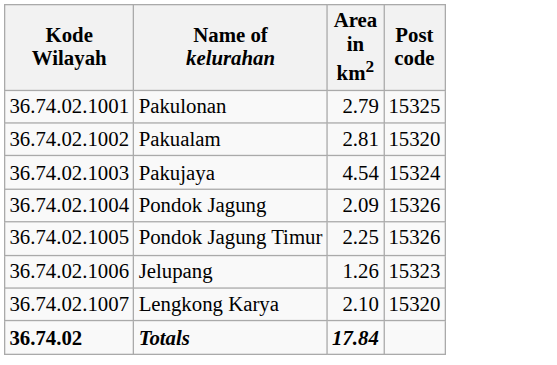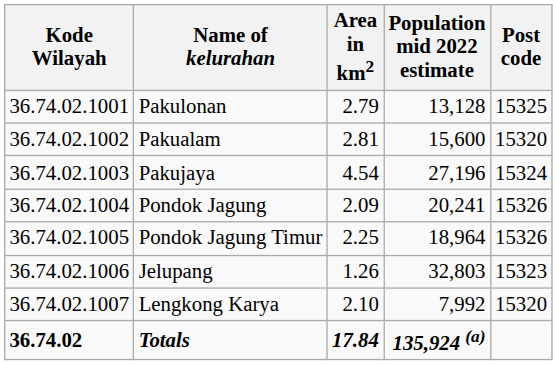 <table class="wikitable">
 <tr>
 <th>Kode <br>Wilayah</th>
 <th>Name of <br> <em>kelurahan</em></th>
 <th>Area <br>in <br>km<sup>2</sup></th>
+<th>Population<br>mid 2022<br>estimate</th>
 <th>Post<br>code</th>
 </tr>
 <tr>
 <td>36.74.02.1001</td>
 <td>Pakulonan</td>
 <td align="right">2.79</td>
+<td align="right">13,128</td>
 <td>15325</td>
 </tr>
 <tr>
 <td>36.74.02.1002</td>
 <td>Pakualam</td>
 <td align="right">2.81</td>
+<td align="right">15,600</td>
 <td>15320</td>
 </tr>
 <tr>
 <td>36.74.02.1003</td>
 <td>Pakujaya</td>
 <td align="right">4.54</td>
+<td align="right">27,196</td>
 <td>15324</td>
 </tr>
 <tr>
 <td>36.74.02.1004</td>
 <td>Pondok Jagung</td>
 <td align="right">2.09</td>
+<td align="right">20,241</td>
 <td>15326</td>
 </tr>
 <tr>
 <td>36.74.02.1005</td>
 <td>Pondok Jagung Timur</td>
 <td align="right">2.25</td>
+<td align="right">18,964</td>
 <td>15326</td>
 </tr>
 <tr>
 <td>36.74.02.1006</td>
 <td>Jelupang</td>
 <td align="right">1.26</td>
+<td align="right">32,803</td>
 <td>15323</td>
 </tr>
 <tr>
 <td>36.74.02.1007</td>
 <td>Lengkong Karya</td>
 <td align="right">2.10</td>
+<td align="right">7,992</td>
 <td>15320</td>
 </tr>
 <tr>
 <td><strong>36.74.02</strong></td>
 <td><strong><em>Totals</em></strong></td>
 <td align="right"><strong><em>17.84</em></strong></td>
+<td align="right"><strong><em>135,924 <sup>(a)</sup></em></strong></td>
 <td></td>
 </tr>
 </table>
